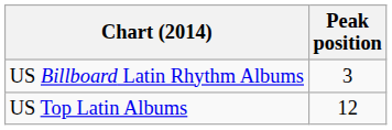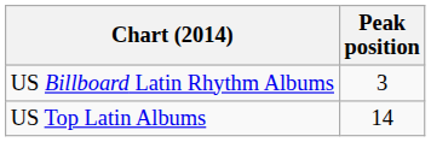 <table class="wikitable sortable">
 <tr>
 <th>Chart (2014)</th>
 <th>Peak<br>position</th>
 </tr>
 <tr>
 <td align="left">US <a href='#'><em>Billboard</em> Latin Rhythm Albums</a></td>
 <td align="center">3</td>
 </tr>
 <tr>
 <td align="left">US <a href='#'>Top Latin Albums</a></td>
-<td align="center">12</td>
+<td align="center">14</td>
 </tr>
 </table>
